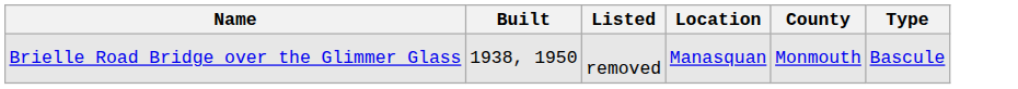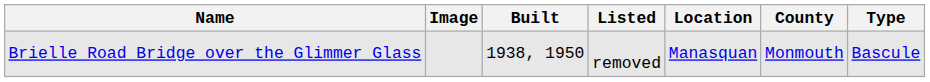 <table class="wikitable sortable">
 <tr>
 <th>Name</th>
+<th>Image</th>
 <th>Built</th>
 <th>Listed</th>
 <th>Location</th>
 <th>County</th>
 <th>Type</th>
 </tr>
 <tr bgcolor=e7e7e7>
 <td><a href='#'>Brielle Road Bridge over the Glimmer Glass</a></td>
+<td></td>
 <td>1938, 1950</td>
 <td><br>removed </td>
 <td><a href='#'>Manasquan</a><br><small></small></td>
 <td><a href='#'>Monmouth</a></td>
 <td><a href='#'>Bascule</a></td>
 </tr>
 </table>
